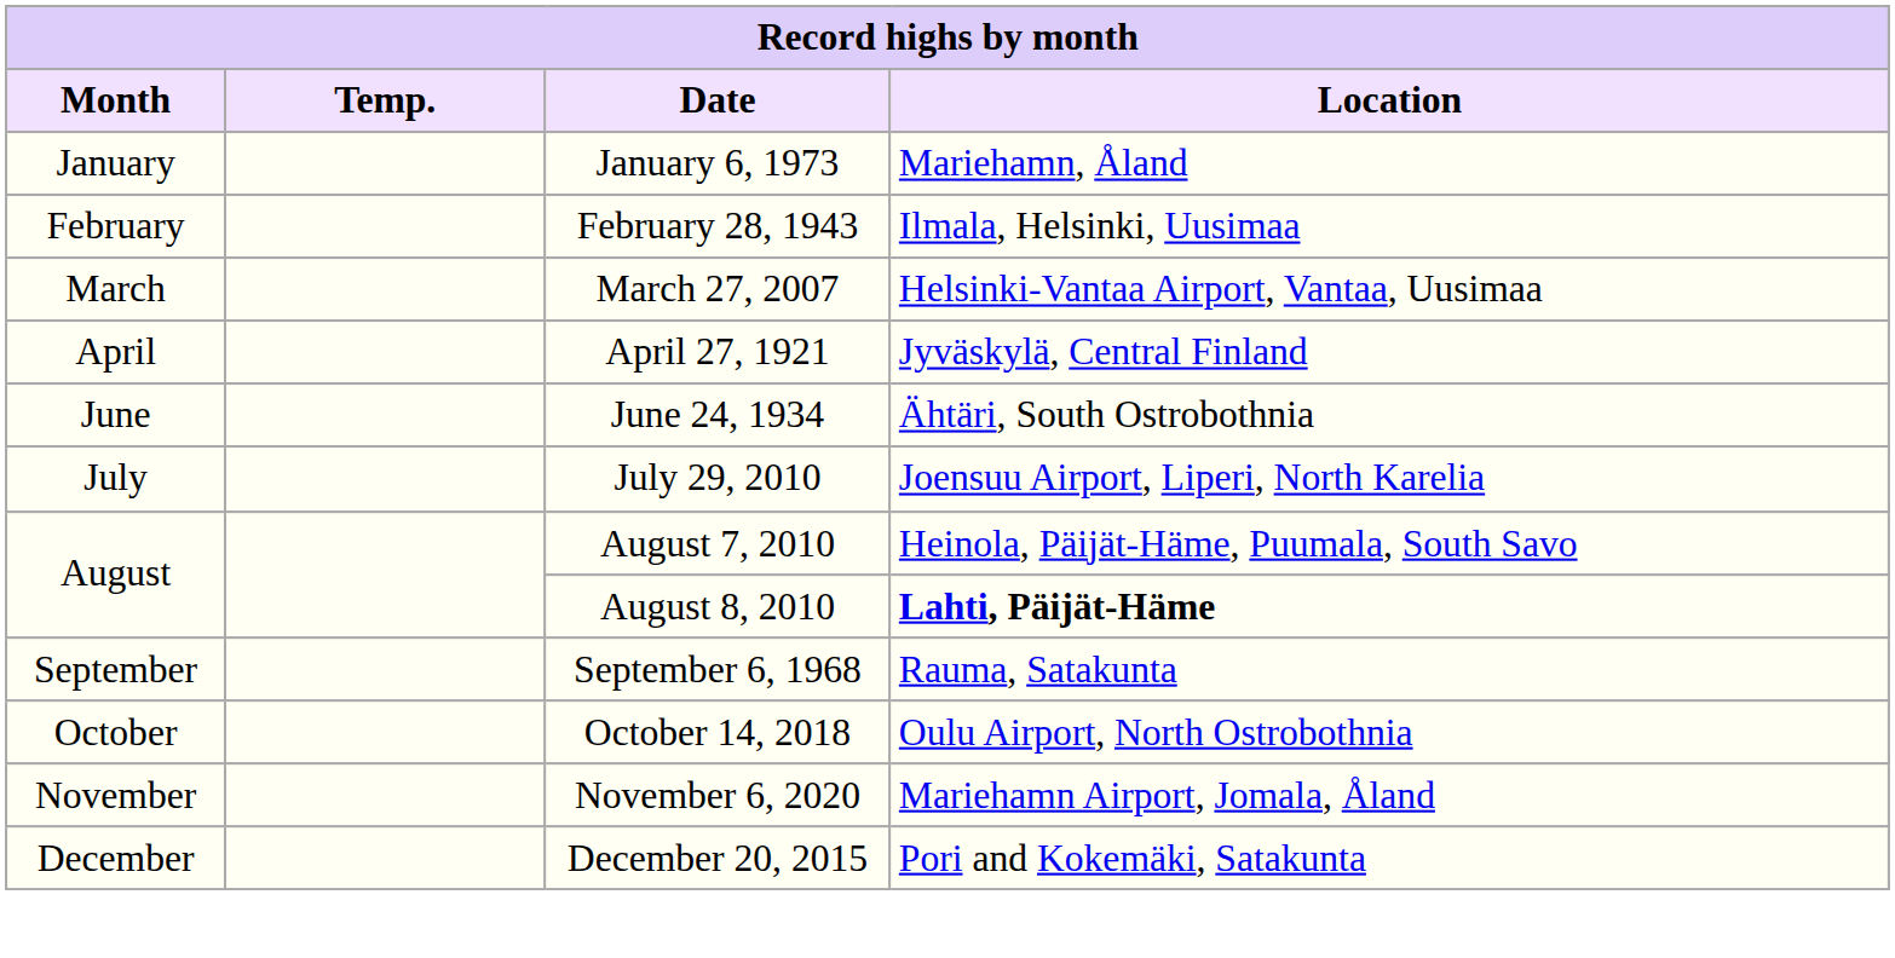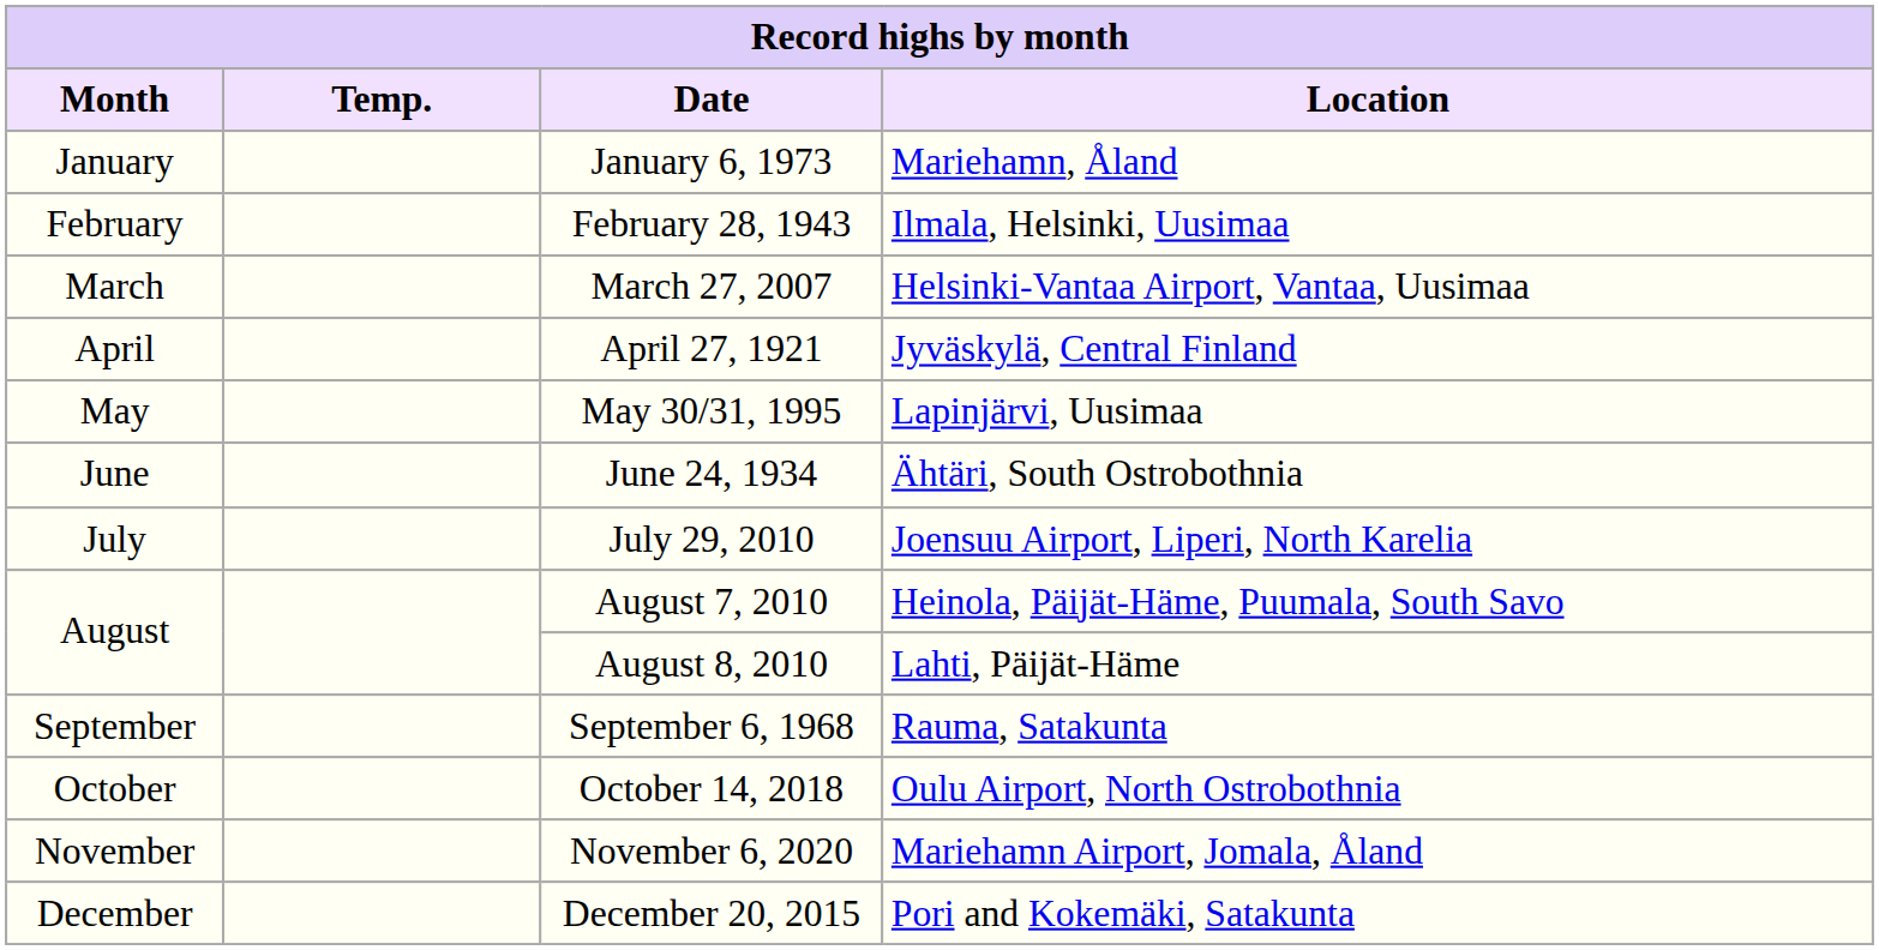 <table class="wikitable" style="font-size:95%; text-align:center; background:#FFFFF3">
 <tr>
 <td style="background:#DDCDFA;" width=20 colspan=4><strong> Record highs by month</strong></td>
 </tr>
 <tr>
 <th width=80 style=background:#F1E1FF>Month</th>
 <th width=120 style=background:#F1E1FF>Temp.</th>
 <th width=130 style=background:#F1E1FF>Date</th>
 <th width=390 style=background:#F1E1FF>Location</th>
 </tr>
 <tr>
 <td>January</td>
 <td></td>
 <td>January 6, 1973</td>
 <td align=left><a href='#'>Mariehamn</a>, <a href='#'>Åland</a></td>
 </tr>
 <tr>
 <td>February</td>
 <td></td>
 <td>February 28, 1943</td>
 <td align=left><a href='#'>Ilmala</a>, Helsinki, <a href='#'>Uusimaa</a></td>
 </tr>
 <tr>
 <td>March</td>
 <td></td>
 <td>March 27, 2007</td>
 <td align=left><a href='#'>Helsinki-Vantaa Airport</a>, <a href='#'>Vantaa</a>, Uusimaa</td>
 </tr>
 <tr>
 <td>April</td>
 <td></td>
 <td>April 27, 1921</td>
 <td align=left><a href='#'>Jyväskylä</a>, <a href='#'>Central Finland</a></td>
 </tr>
 <tr>
+<td>May</td>
+<td></td>
+<td>May 30/31, 1995</td>
+<td align=left><a href='#'>Lapinjärvi</a>, Uusimaa</td>
+</tr>
+<tr>
 <td>June</td>
 <td></td>
 <td>June 24, 1934</td>
 <td align=left><a href='#'>Ähtäri</a>, South Ostrobothnia</td>
 </tr>
 <tr>
 <td>July</td>
 <td></td>
 <td>July 29, 2010</td>
 <td align=left><a href='#'>Joensuu Airport</a>, <a href='#'>Liperi</a>, <a href='#'>North Karelia</a></td>
 </tr>
 <tr>
 <td rowspan=2>August</td>
 <td rowspan=2></td>
 <td>August 7, 2010</td>
 <td align=left><a href='#'>Heinola</a>, <a href='#'>Päijät-Häme</a>, <a href='#'>Puumala</a>, <a href='#'>South Savo</a></td>
 </tr>
 <tr>
 <td>August 8, 2010</td>
-<td align=left><strong><a href='#'>Lahti</a>, Päijät-Häme</strong></td>
+<td align=left><a href='#'>Lahti</a>, Päijät-Häme</td>
 </tr>
 <tr>
 <td>September</td>
 <td></td>
 <td>September 6, 1968</td>
 <td align=left><a href='#'>Rauma</a>, <a href='#'>Satakunta</a></td>
 </tr>
 <tr>
 <td>October</td>
 <td></td>
 <td>October 14, 2018</td>
 <td align=left><a href='#'>Oulu Airport</a>, <a href='#'>North Ostrobothnia</a></td>
 </tr>
 <tr>
 <td>November</td>
 <td></td>
 <td>November 6, 2020</td>
 <td align=left><a href='#'>Mariehamn Airport</a>, <a href='#'>Jomala</a>, <a href='#'>Åland</a></td>
 </tr>
 <tr>
 <td>December</td>
 <td></td>
 <td>December 20, 2015</td>
 <td align="left"><a href='#'>Pori</a> and <a href='#'>Kokemäki</a>, <a href='#'>Satakunta</a></td>
 </tr>
 </table>
